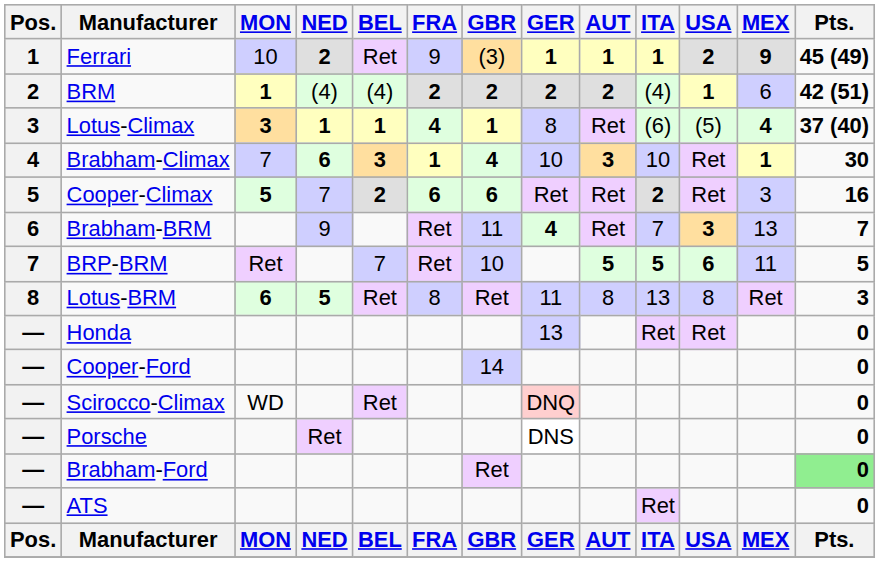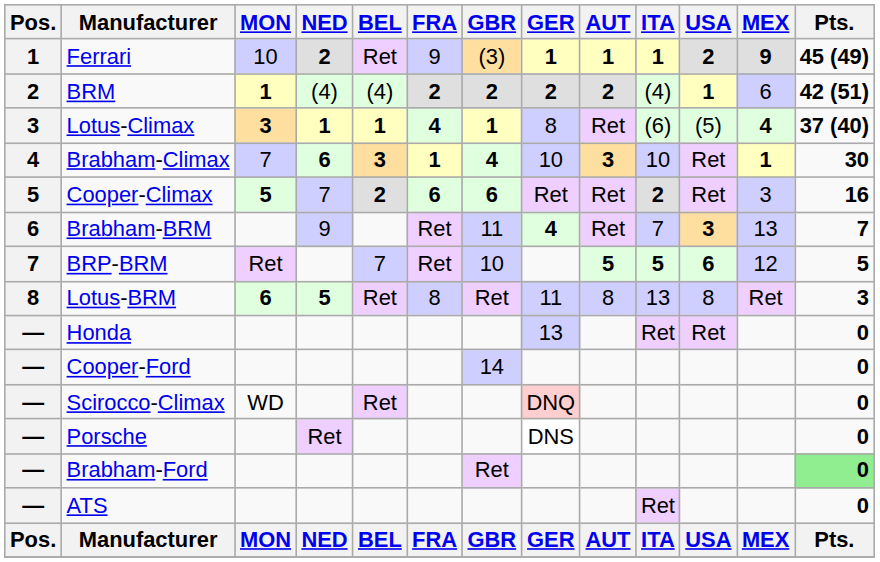 <table class="wikitable" style="font-size: 85%; text-align:center;">
 <tr valign="top">
 <th valign="middle">Pos.</th>
 <th valign="middle">Manufacturer</th>
 <th><a href='#'>MON</a><br></th>
 <th><a href='#'>NED</a><br></th>
 <th><a href='#'>BEL</a><br></th>
 <th><a href='#'>FRA</a><br></th>
 <th><a href='#'>GBR</a><br></th>
 <th><a href='#'>GER</a><br></th>
 <th><a href='#'>AUT</a><br></th>
 <th><a href='#'>ITA</a><br></th>
 <th><a href='#'>USA</a><br></th>
 <th><a href='#'>MEX</a><br></th>
 <th valign="middle">Pts.</th>
 </tr>
 <tr>
 <th>1</th>
 <td align="left"> <a href='#'>Ferrari</a></td>
 <td style="background:#cfcfff;">10</td>
 <td style="background:#dfdfdf;"><strong>2</strong></td>
 <td style="background:#efcfff;">Ret</td>
 <td style="background:#cfcfff;">9</td>
 <td style="background:#ffdf9f;">(3)</td>
 <td style="background:#ffffbf;"><strong>1</strong></td>
 <td style="background:#ffffbf;"><strong>1</strong></td>
 <td style="background:#ffffbf;"><strong>1</strong></td>
 <td style="background:#dfdfdf;"><strong>2</strong></td>
 <td style="background:#dfdfdf;"><strong>9</strong></td>
 <td align="right"><strong>45 (49)</strong></td>
 </tr>
 <tr>
 <th>2</th>
 <td align="left"> <a href='#'>BRM</a></td>
 <td style="background:#ffffbf;"><strong>1</strong></td>
 <td style="background:#dfffdf;">(4)</td>
 <td style="background:#dfffdf;">(4)</td>
 <td style="background:#dfdfdf;"><strong>2</strong></td>
 <td style="background:#dfdfdf;"><strong>2</strong></td>
 <td style="background:#dfdfdf;"><strong>2</strong></td>
 <td style="background:#dfdfdf;"><strong>2</strong></td>
 <td style="background:#dfffdf;">(4)</td>
 <td style="background:#ffffbf;"><strong>1</strong></td>
 <td style="background:#cfcfff;">6</td>
 <td align="right"><strong>42 (51)</strong></td>
 </tr>
 <tr>
 <th>3</th>
 <td align="left"> <a href='#'>Lotus</a>-<a href='#'>Climax</a></td>
 <td style="background:#ffdf9f;"><strong>3</strong></td>
 <td style="background:#ffffbf;"><strong>1</strong></td>
 <td style="background:#ffffbf;"><strong>1</strong></td>
 <td style="background:#dfffdf;"><strong>4</strong></td>
 <td style="background:#ffffbf;"><strong>1</strong></td>
 <td style="background:#cfcfff;">8</td>
 <td style="background:#efcfff;">Ret</td>
 <td style="background:#dfffdf;">(6)</td>
 <td style="background:#dfffdf;">(5)</td>
 <td style="background:#dfffdf;"><strong>4</strong></td>
 <td align="right"><strong>37 (40)</strong></td>
 </tr>
 <tr>
 <th>4</th>
 <td align="left"> <a href='#'>Brabham</a>-<a href='#'>Climax</a></td>
 <td style="background:#cfcfff;">7</td>
 <td style="background:#dfffdf;"><strong>6</strong></td>
 <td style="background:#ffdf9f;"><strong>3</strong></td>
 <td style="background:#ffffbf;"><strong>1</strong></td>
 <td style="background:#dfffdf;"><strong>4</strong></td>
 <td style="background:#cfcfff;">10</td>
 <td style="background:#ffdf9f;"><strong>3</strong></td>
 <td style="background:#cfcfff;">10</td>
 <td style="background:#efcfff;">Ret</td>
 <td style="background:#ffffbf;"><strong>1</strong></td>
 <td align="right"><strong>30</strong></td>
 </tr>
 <tr>
 <th>5</th>
 <td align="left"> <a href='#'>Cooper</a>-<a href='#'>Climax</a></td>
 <td style="background:#dfffdf;"><strong>5</strong></td>
 <td style="background:#cfcfff;">7</td>
 <td style="background:#dfdfdf;"><strong>2</strong></td>
 <td style="background:#dfffdf;"><strong>6</strong></td>
 <td style="background:#dfffdf;"><strong>6</strong></td>
 <td style="background:#efcfff;">Ret</td>
 <td style="background:#efcfff;">Ret</td>
 <td style="background:#dfdfdf;"><strong>2</strong></td>
 <td style="background:#efcfff;">Ret</td>
 <td style="background:#cfcfff;">3</td>
 <td align="right"><strong>16</strong></td>
 </tr>
 <tr>
 <th>6</th>
 <td align="left"> <a href='#'>Brabham</a>-<a href='#'>BRM</a></td>
 <td></td>
 <td style="background:#cfcfff;">9</td>
 <td></td>
 <td style="background:#efcfff;">Ret</td>
 <td style="background:#cfcfff;">11</td>
 <td style="background:#dfffdf;"><strong>4</strong></td>
 <td style="background:#efcfff;">Ret</td>
 <td style="background:#cfcfff;">7</td>
 <td style="background:#ffdf9f;"><strong>3</strong></td>
 <td style="background:#cfcfff;">13</td>
 <td align="right"><strong>7</strong></td>
 </tr>
 <tr>
 <th>7</th>
 <td align="left"> <a href='#'>BRP</a>-<a href='#'>BRM</a></td>
 <td style="background:#efcfff;">Ret</td>
 <td></td>
 <td style="background:#cfcfff;">7</td>
 <td style="background:#efcfff;">Ret</td>
 <td style="background:#cfcfff;">10</td>
 <td></td>
 <td style="background:#dfffdf;"><strong>5</strong></td>
 <td style="background:#dfffdf;"><strong>5</strong></td>
 <td style="background:#dfffdf;"><strong>6</strong></td>
-<td style="background:#cfcfff;">11</td>
+<td style="background:#cfcfff;">12</td>
 <td align="right"><strong>5</strong></td>
 </tr>
 <tr>
 <th>8</th>
 <td align="left"> <a href='#'>Lotus</a>-<a href='#'>BRM</a></td>
 <td style="background:#dfffdf;"><strong>6</strong></td>
 <td style="background:#dfffdf;"><strong>5</strong></td>
 <td style="background:#efcfff;">Ret</td>
 <td style="background:#cfcfff;">8</td>
 <td style="background:#efcfff;">Ret</td>
 <td style="background:#cfcfff;">11</td>
 <td style="background:#cfcfff;">8</td>
 <td style="background:#cfcfff;">13</td>
 <td style="background:#cfcfff;">8</td>
 <td style="background:#efcfff;">Ret</td>
 <td align="right"><strong>3</strong></td>
 </tr>
 <tr>
 <th>—</th>
 <td align="left"> <a href='#'>Honda</a></td>
 <td></td>
 <td></td>
 <td></td>
 <td></td>
 <td></td>
 <td style="background:#cfcfff;">13</td>
 <td></td>
 <td style="background:#efcfff;">Ret</td>
 <td style="background:#efcfff;">Ret</td>
 <td></td>
 <td align="right"><strong>0</strong></td>
 </tr>
 <tr>
 <th>—</th>
 <td align="left"> <a href='#'>Cooper</a>-<a href='#'>Ford</a></td>
 <td></td>
 <td></td>
 <td></td>
 <td></td>
 <td style="background:#cfcfff;">14</td>
 <td></td>
 <td></td>
 <td></td>
 <td></td>
 <td></td>
 <td align="right"><strong>0</strong></td>
 </tr>
 <tr>
 <th>—</th>
 <td align="left"> <a href='#'>Scirocco</a>-<a href='#'>Climax</a></td>
 <td>WD</td>
 <td></td>
 <td style="background:#efcfff;">Ret</td>
 <td></td>
 <td></td>
 <td style="background:#ffcfcf;">DNQ</td>
 <td></td>
 <td></td>
 <td></td>
 <td></td>
 <td align="right"><strong>0</strong></td>
 </tr>
 <tr>
 <th>—</th>
 <td align="left"> <a href='#'>Porsche</a></td>
 <td></td>
 <td style="background:#efcfff;">Ret</td>
 <td></td>
 <td></td>
 <td></td>
 <td style="background:#ffffff;">DNS</td>
 <td></td>
 <td></td>
 <td></td>
 <td></td>
 <td align="right"><strong>0</strong></td>
 </tr>
 <tr>
 <th>—</th>
 <td align="left"> <a href='#'>Brabham</a>-<a href='#'>Ford</a></td>
 <td></td>
 <td></td>
 <td></td>
 <td></td>
 <td style="background:#efcfff;">Ret</td>
 <td></td>
 <td></td>
 <td></td>
 <td></td>
 <td></td>
 <td align="right" style="background: lightgreen;"><strong>0</strong></td>
 </tr>
 <tr>
 <th>—</th>
 <td align="left"> <a href='#'>ATS</a></td>
 <td></td>
 <td></td>
 <td></td>
 <td></td>
 <td></td>
 <td></td>
 <td></td>
 <td style="background:#efcfff;">Ret</td>
 <td></td>
 <td></td>
 <td align="right"><strong>0</strong></td>
 </tr>
 <tr valign="top">
 <th valign="middle">Pos.</th>
 <th valign="middle">Manufacturer</th>
 <th><a href='#'>MON</a><br></th>
 <th><a href='#'>NED</a><br></th>
 <th><a href='#'>BEL</a><br></th>
 <th><a href='#'>FRA</a><br></th>
 <th><a href='#'>GBR</a><br></th>
 <th><a href='#'>GER</a><br></th>
 <th><a href='#'>AUT</a><br></th>
 <th><a href='#'>ITA</a><br></th>
 <th><a href='#'>USA</a><br></th>
 <th><a href='#'>MEX</a><br></th>
 <th valign="middle">Pts.</th>
 </tr>
 <tr>
 </tr>
 </table>
